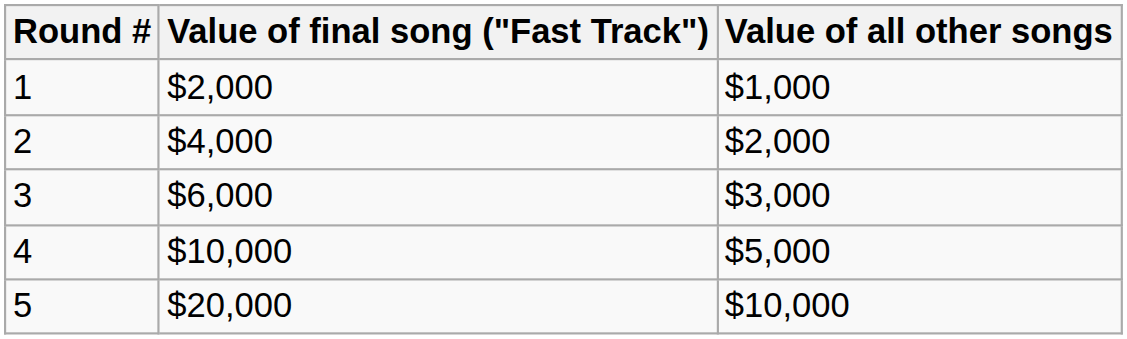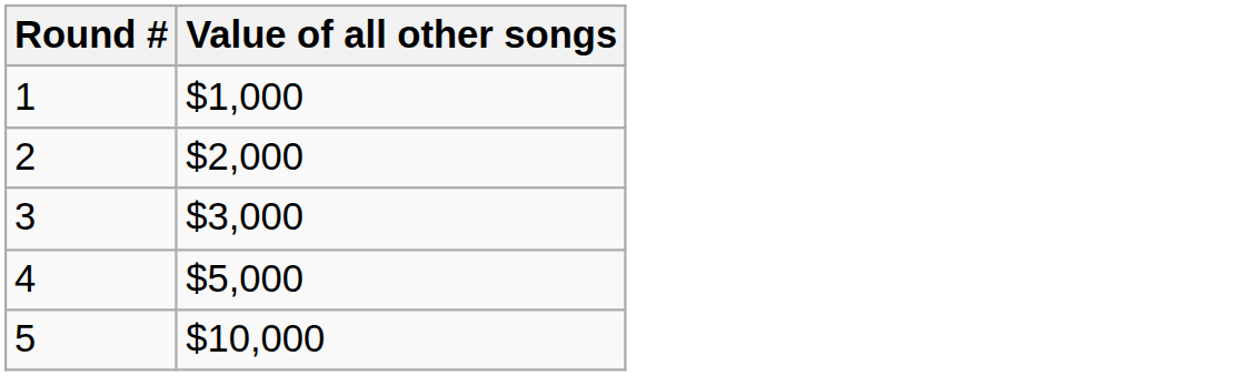 <table class="wikitable">
 <tr>
 <th>Round #</th>
-<th>Value of final song ("Fast Track")</th>
 <th>Value of all other songs</th>
 </tr>
 <tr>
 <td>1</td>
-<td>$2,000</td>
 <td>$1,000</td>
 </tr>
 <tr>
 <td>2</td>
-<td>$4,000</td>
 <td>$2,000</td>
 </tr>
 <tr>
 <td>3</td>
-<td>$6,000</td>
 <td>$3,000</td>
 </tr>
 <tr>
 <td>4</td>
-<td>$10,000</td>
 <td>$5,000</td>
 </tr>
 <tr>
 <td>5</td>
-<td>$20,000</td>
 <td>$10,000</td>
 </tr>
 </table>
